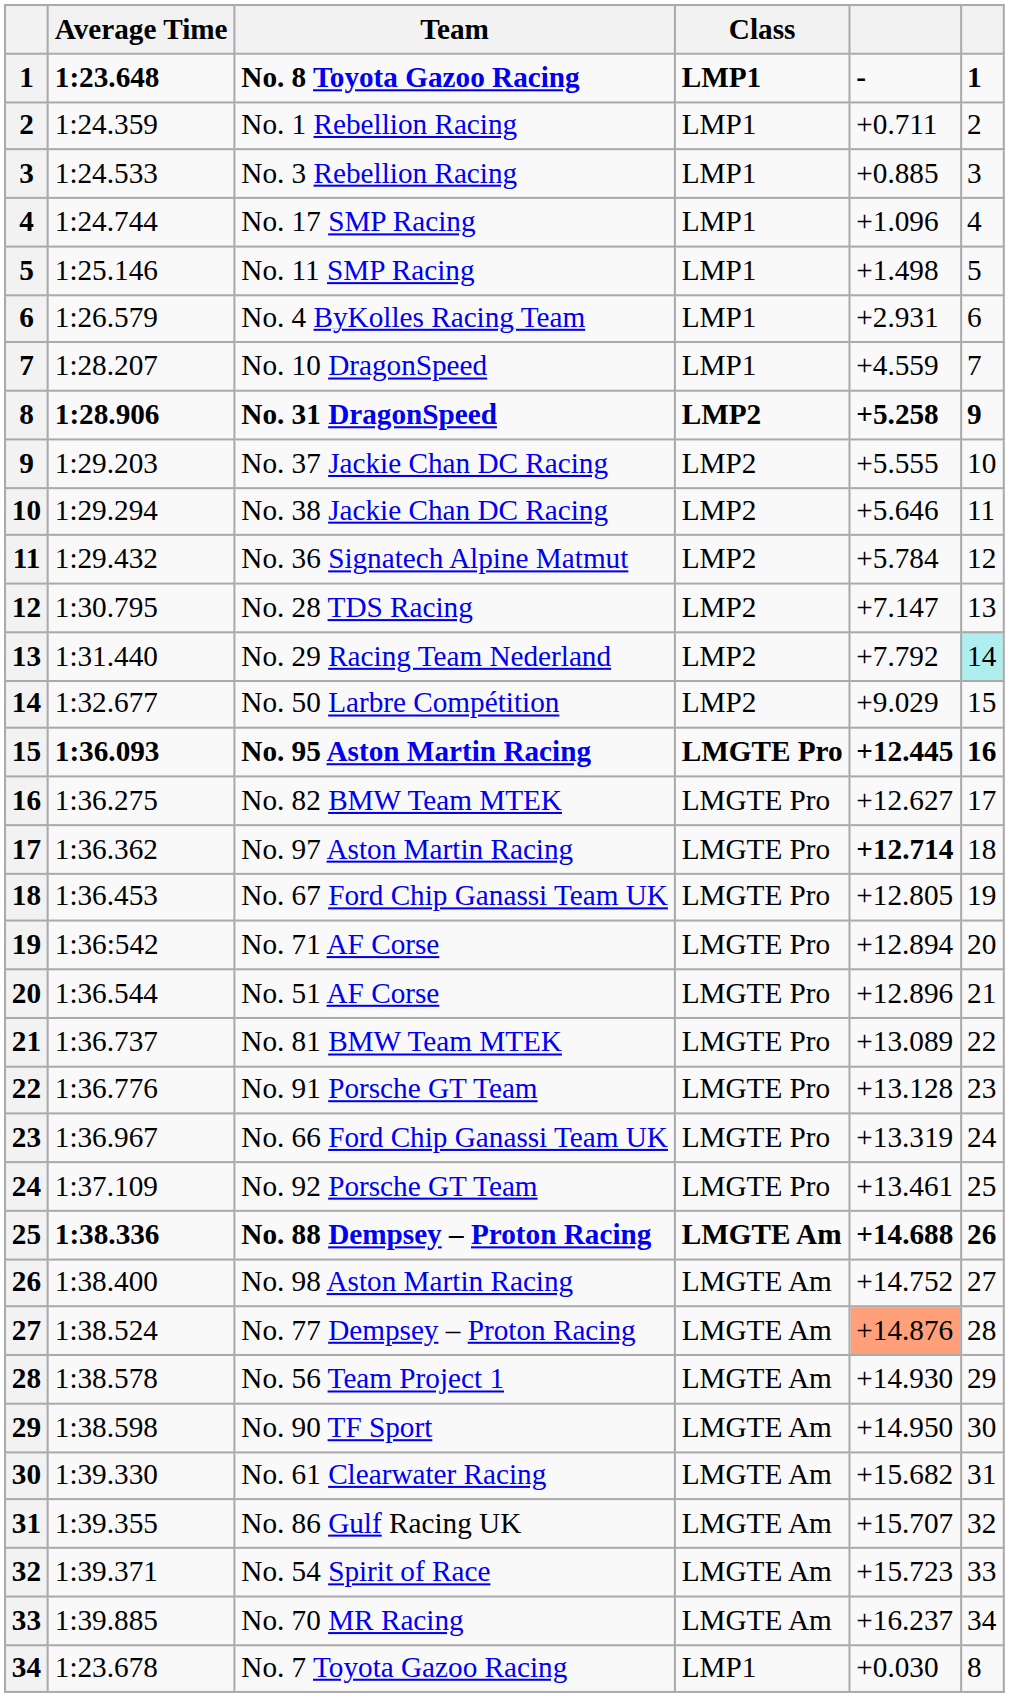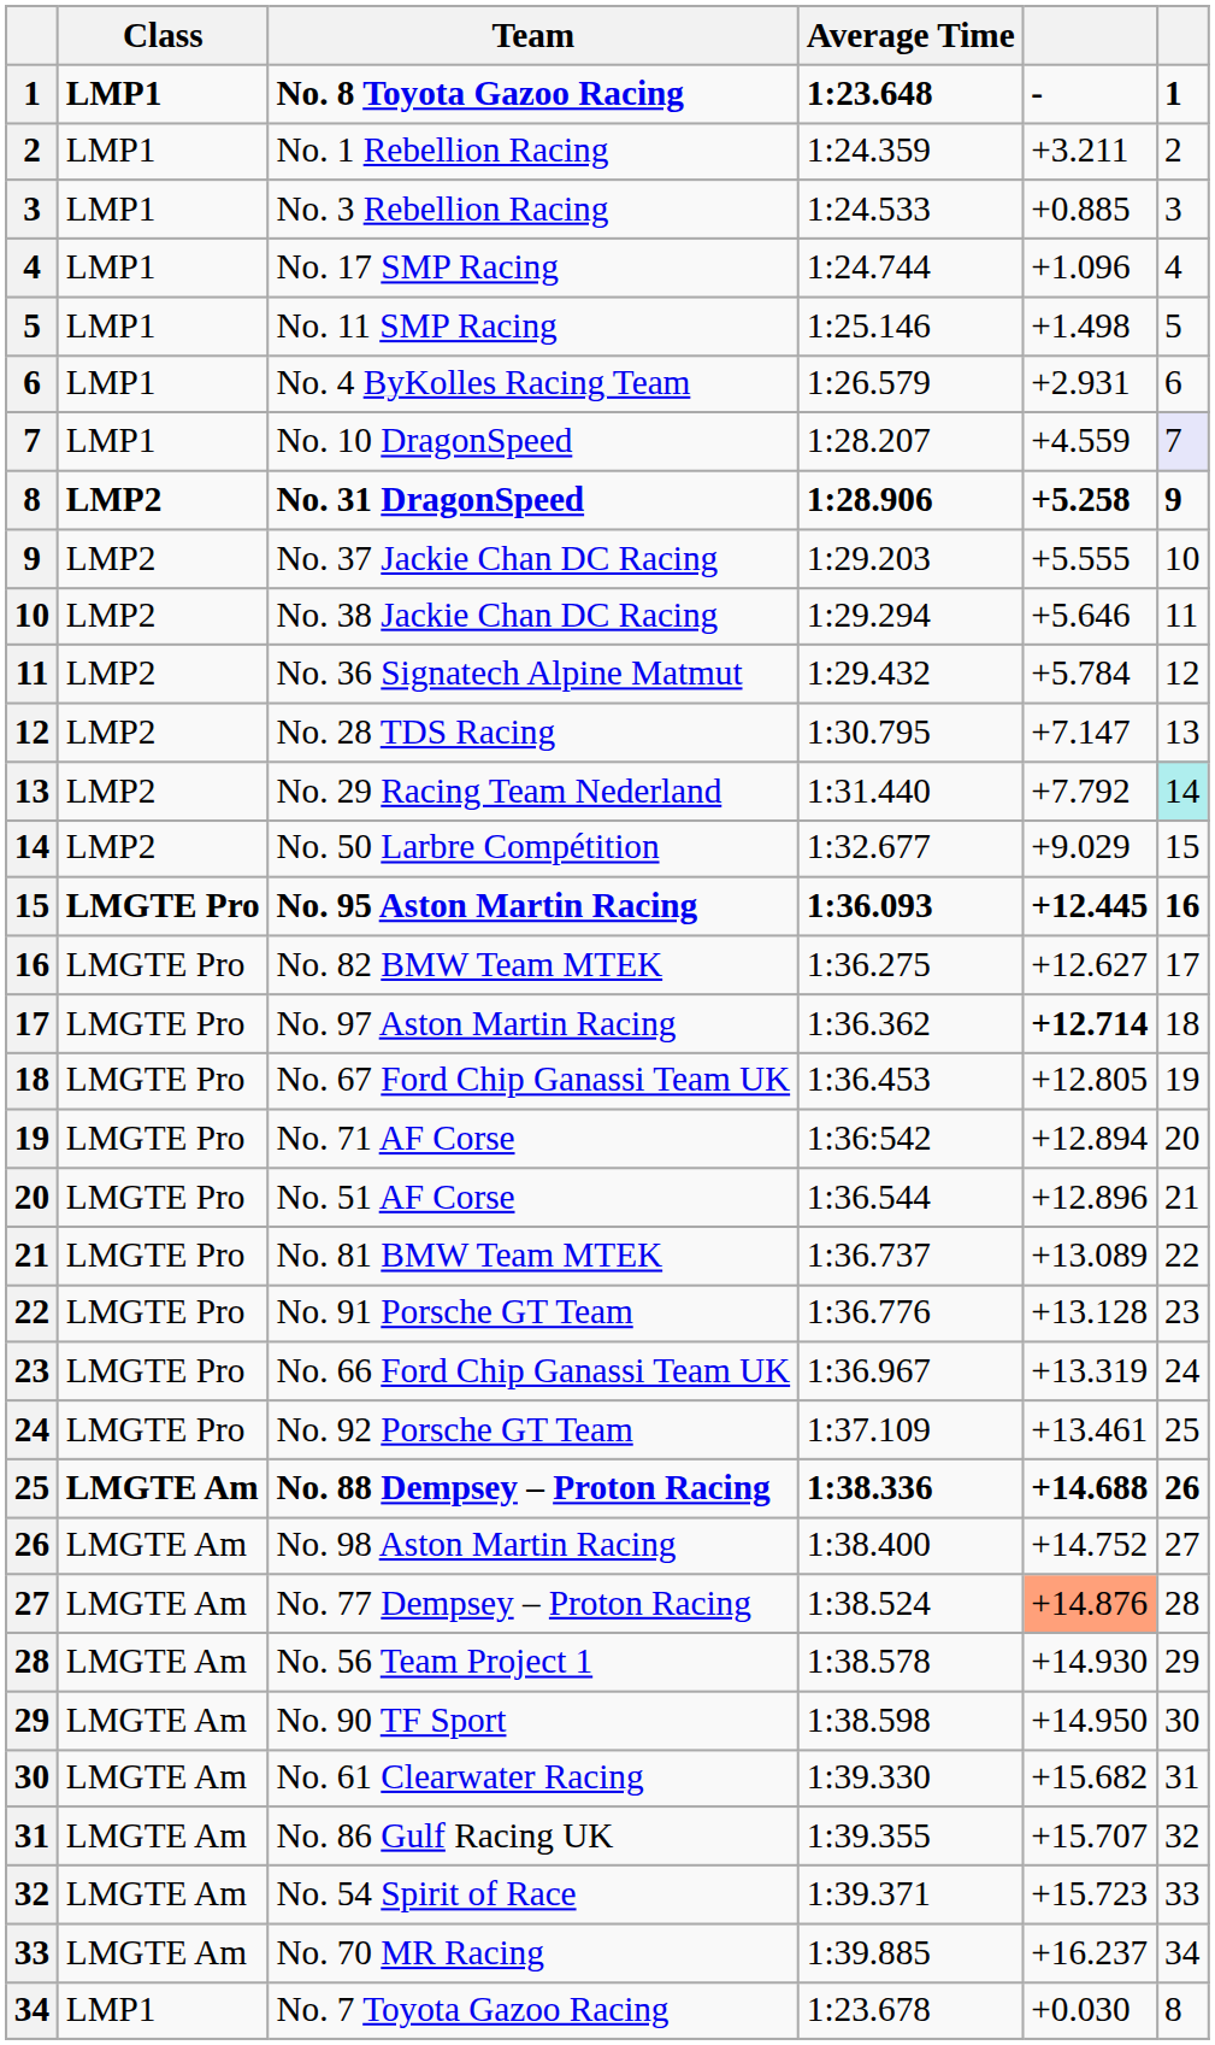 <table class="wikitable" style="font-size: 90%;">
 <tr>
 <th scope="col"></th>
+<th scope="col">Class</th>
+<th scope="col">Team</th>
 <th scope="col">Average Time</th>
-<th scope="col">Team</th>
-<th scope="col">Class</th>
 <th scope="col"></th>
 <th scope="col"></th>
 </tr>
 <tr style="font-weight:bold">
 <th scope="row">1</th>
+<td>LMP1</td>
+<td>No. 8 <a href='#'>Toyota Gazoo Racing</a></td>
 <td>1:23.648</td>
-<td>No. 8 <a href='#'>Toyota Gazoo Racing</a></td>
-<td>LMP1</td>
 <td>-</td>
 <td>1</td>
 </tr>
 <tr>
 <th scope="row">2</th>
+<td>LMP1</td>
+<td>No. 1 <a href='#'>Rebellion Racing</a></td>
 <td>1:24.359</td>
-<td>No. 1 <a href='#'>Rebellion Racing</a></td>
-<td>LMP1</td>
-<td>+0.711</td>
+<td>+3.211</td>
 <td>2</td>
 </tr>
 <tr>
 <th scope="row">3</th>
+<td>LMP1</td>
+<td>No. 3 <a href='#'>Rebellion Racing</a></td>
 <td>1:24.533</td>
-<td>No. 3 <a href='#'>Rebellion Racing</a></td>
-<td>LMP1</td>
 <td>+0.885</td>
 <td>3</td>
 </tr>
 <tr>
 <th scope="row">4</th>
+<td>LMP1</td>
+<td>No. 17 <a href='#'>SMP Racing</a></td>
 <td>1:24.744</td>
-<td>No. 17 <a href='#'>SMP Racing</a></td>
-<td>LMP1</td>
 <td>+1.096</td>
 <td>4</td>
 </tr>
 <tr>
 <th scope="row">5</th>
+<td>LMP1</td>
+<td>No. 11 <a href='#'>SMP Racing</a></td>
 <td>1:25.146</td>
-<td>No. 11 <a href='#'>SMP Racing</a></td>
-<td>LMP1</td>
 <td>+1.498</td>
 <td>5</td>
 </tr>
 <tr>
 <th scope="row">6</th>
+<td>LMP1</td>
+<td>No. 4 <a href='#'>ByKolles Racing Team</a></td>
 <td>1:26.579</td>
-<td>No. 4 <a href='#'>ByKolles Racing Team</a></td>
-<td>LMP1</td>
 <td>+2.931</td>
 <td>6</td>
 </tr>
 <tr>
 <th scope="row">7</th>
+<td>LMP1</td>
+<td>No. 10 <a href='#'>DragonSpeed</a></td>
 <td>1:28.207</td>
-<td>No. 10 <a href='#'>DragonSpeed</a></td>
-<td>LMP1</td>
 <td>+4.559</td>
-<td>7</td>
+<td style="background: lavender;">7</td>
 </tr>
 <tr>
 <th scope="row">8</th>
+<td><strong>LMP2</strong></td>
+<td><strong>No. 31 <a href='#'>DragonSpeed</a></strong></td>
 <td><strong>1:28.906</strong></td>
-<td><strong>No. 31 <a href='#'>DragonSpeed</a></strong></td>
-<td><strong>LMP2</strong></td>
 <td><strong>+5.258</strong></td>
 <td><strong>9</strong></td>
 </tr>
 <tr>
 <th scope="row">9</th>
+<td>LMP2</td>
+<td>No. 37 <a href='#'>Jackie Chan DC Racing</a></td>
 <td>1:29.203</td>
-<td>No. 37 <a href='#'>Jackie Chan DC Racing</a></td>
-<td>LMP2</td>
 <td>+5.555</td>
 <td>10</td>
 </tr>
 <tr>
 <th scope="row">10</th>
+<td>LMP2</td>
+<td>No. 38 <a href='#'>Jackie Chan DC Racing</a></td>
 <td>1:29.294</td>
-<td>No. 38 <a href='#'>Jackie Chan DC Racing</a></td>
-<td>LMP2</td>
 <td>+5.646</td>
 <td>11</td>
 </tr>
 <tr>
 <th scope="row">11</th>
+<td>LMP2</td>
+<td>No. 36 <a href='#'>Signatech Alpine Matmut</a></td>
 <td>1:29.432</td>
-<td>No. 36 <a href='#'>Signatech Alpine Matmut</a></td>
-<td>LMP2</td>
 <td>+5.784</td>
 <td>12</td>
 </tr>
 <tr>
 <th scope="row">12</th>
+<td>LMP2</td>
+<td>No. 28 <a href='#'>TDS Racing</a></td>
 <td>1:30.795</td>
-<td>No. 28 <a href='#'>TDS Racing</a></td>
-<td>LMP2</td>
 <td>+7.147</td>
 <td>13</td>
 </tr>
 <tr>
 <th scope="row">13</th>
+<td>LMP2</td>
+<td>No. 29 <a href='#'>Racing Team Nederland</a></td>
 <td>1:31.440</td>
-<td>No. 29 <a href='#'>Racing Team Nederland</a></td>
-<td>LMP2</td>
 <td>+7.792</td>
 <td style="background: paleturquoise;">14</td>
 </tr>
 <tr>
 <th scope="row">14</th>
+<td>LMP2</td>
+<td>No. 50 <a href='#'>Larbre Compétition</a></td>
 <td>1:32.677</td>
-<td>No. 50 <a href='#'>Larbre Compétition</a></td>
-<td>LMP2</td>
 <td>+9.029</td>
 <td>15</td>
 </tr>
 <tr>
 <th scope="row">15</th>
+<td><strong>LMGTE Pro</strong></td>
+<td><strong>No. 95 <a href='#'>Aston Martin Racing</a></strong></td>
 <td><strong>1:36.093</strong></td>
-<td><strong>No. 95 <a href='#'>Aston Martin Racing</a></strong></td>
-<td><strong>LMGTE Pro</strong></td>
 <td><strong>+12.445</strong></td>
 <td><strong>16</strong></td>
 </tr>
 <tr>
 <th scope="row">16</th>
+<td>LMGTE Pro</td>
+<td>No. 82 <a href='#'>BMW Team MTEK</a></td>
 <td>1:36.275</td>
-<td>No. 82 <a href='#'>BMW Team MTEK</a></td>
-<td>LMGTE Pro</td>
 <td>+12.627</td>
 <td>17</td>
 </tr>
 <tr>
 <th scope="row">17</th>
+<td>LMGTE Pro</td>
+<td>No. 97 <a href='#'>Aston Martin Racing</a></td>
 <td>1:36.362</td>
-<td>No. 97 <a href='#'>Aston Martin Racing</a></td>
-<td>LMGTE Pro</td>
 <td><strong>+12.714</strong></td>
 <td>18</td>
 </tr>
 <tr>
 <th scope="row">18</th>
+<td>LMGTE Pro</td>
+<td>No. 67 <a href='#'>Ford Chip Ganassi Team UK</a></td>
 <td>1:36.453</td>
-<td>No. 67 <a href='#'>Ford Chip Ganassi Team UK</a></td>
-<td>LMGTE Pro</td>
 <td>+12.805</td>
 <td>19</td>
 </tr>
 <tr>
 <th scope="row">19</th>
+<td>LMGTE Pro</td>
+<td>No. 71 <a href='#'>AF Corse</a></td>
 <td>1:36:542</td>
-<td>No. 71 <a href='#'>AF Corse</a></td>
-<td>LMGTE Pro</td>
 <td>+12.894</td>
 <td>20</td>
 </tr>
 <tr>
 <th scope="row">20</th>
+<td>LMGTE Pro</td>
+<td>No. 51 <a href='#'>AF Corse</a></td>
 <td>1:36.544</td>
-<td>No. 51 <a href='#'>AF Corse</a></td>
-<td>LMGTE Pro</td>
 <td>+12.896</td>
 <td>21</td>
 </tr>
 <tr>
 <th scope="row">21</th>
+<td>LMGTE Pro</td>
+<td>No. 81 <a href='#'>BMW Team MTEK</a></td>
 <td>1:36.737</td>
-<td>No. 81 <a href='#'>BMW Team MTEK</a></td>
-<td>LMGTE Pro</td>
 <td>+13.089</td>
 <td>22</td>
 </tr>
 <tr>
 <th scope="row">22</th>
+<td>LMGTE Pro</td>
+<td>No. 91 <a href='#'>Porsche GT Team</a></td>
 <td>1:36.776</td>
-<td>No. 91 <a href='#'>Porsche GT Team</a></td>
-<td>LMGTE Pro</td>
 <td>+13.128</td>
 <td>23</td>
 </tr>
 <tr>
 <th scope="row">23</th>
+<td>LMGTE Pro</td>
+<td>No. 66 <a href='#'>Ford Chip Ganassi Team UK</a></td>
 <td>1:36.967</td>
-<td>No. 66 <a href='#'>Ford Chip Ganassi Team UK</a></td>
-<td>LMGTE Pro</td>
 <td>+13.319</td>
 <td>24</td>
 </tr>
 <tr>
 <th scope="row">24</th>
+<td>LMGTE Pro</td>
+<td>No. 92 <a href='#'>Porsche GT Team</a></td>
 <td>1:37.109</td>
-<td>No. 92 <a href='#'>Porsche GT Team</a></td>
-<td>LMGTE Pro</td>
 <td>+13.461</td>
 <td>25</td>
 </tr>
 <tr>
 <th scope="row">25</th>
+<td><strong>LMGTE Am</strong></td>
+<td><strong>No. 88 <a href='#'>Dempsey</a> – <a href='#'>Proton Racing</a></strong></td>
 <td><strong>1:38.336</strong></td>
-<td><strong>No. 88 <a href='#'>Dempsey</a> – <a href='#'>Proton Racing</a></strong></td>
-<td><strong>LMGTE Am</strong></td>
 <td><strong>+14.688</strong></td>
 <td><strong>26</strong></td>
 </tr>
 <tr>
 <th scope="row">26</th>
+<td>LMGTE Am</td>
+<td>No. 98 <a href='#'>Aston Martin Racing</a></td>
 <td>1:38.400</td>
-<td>No. 98 <a href='#'>Aston Martin Racing</a></td>
-<td>LMGTE Am</td>
 <td>+14.752</td>
 <td>27</td>
 </tr>
 <tr>
 <th scope="row">27</th>
+<td>LMGTE Am</td>
+<td>No. 77 <a href='#'>Dempsey</a> – <a href='#'>Proton Racing</a></td>
 <td>1:38.524</td>
-<td>No. 77 <a href='#'>Dempsey</a> – <a href='#'>Proton Racing</a></td>
-<td>LMGTE Am</td>
 <td style="background: lightsalmon;">+14.876</td>
 <td>28</td>
 </tr>
 <tr>
 <th scope="row">28</th>
+<td>LMGTE Am</td>
+<td>No. 56 <a href='#'>Team Project 1</a></td>
 <td>1:38.578</td>
-<td>No. 56 <a href='#'>Team Project 1</a></td>
-<td>LMGTE Am</td>
 <td>+14.930</td>
 <td>29</td>
 </tr>
 <tr>
 <th scope="row">29</th>
+<td>LMGTE Am</td>
+<td>No. 90 <a href='#'>TF Sport</a></td>
 <td>1:38.598</td>
-<td>No. 90 <a href='#'>TF Sport</a></td>
-<td>LMGTE Am</td>
 <td>+14.950</td>
 <td>30</td>
 </tr>
 <tr>
 <th scope="row">30</th>
+<td>LMGTE Am</td>
+<td>No. 61 <a href='#'>Clearwater Racing</a></td>
 <td>1:39.330</td>
-<td>No. 61 <a href='#'>Clearwater Racing</a></td>
-<td>LMGTE Am</td>
 <td>+15.682</td>
 <td>31</td>
 </tr>
 <tr>
 <th scope="row">31</th>
+<td>LMGTE Am</td>
+<td>No. 86 <a href='#'>Gulf</a> Racing UK</td>
 <td>1:39.355</td>
-<td>No. 86 <a href='#'>Gulf</a> Racing UK</td>
-<td>LMGTE Am</td>
 <td>+15.707</td>
 <td>32</td>
 </tr>
 <tr>
 <th scope="row">32</th>
+<td>LMGTE Am</td>
+<td>No. 54 <a href='#'>Spirit of Race</a></td>
 <td>1:39.371</td>
-<td>No. 54 <a href='#'>Spirit of Race</a></td>
-<td>LMGTE Am</td>
 <td>+15.723</td>
 <td>33</td>
 </tr>
 <tr>
 <th scope="row">33</th>
+<td>LMGTE Am</td>
+<td>No. 70 <a href='#'>MR Racing</a></td>
 <td>1:39.885</td>
-<td>No. 70 <a href='#'>MR Racing</a></td>
-<td>LMGTE Am</td>
 <td>+16.237</td>
 <td>34</td>
 </tr>
 <tr>
 <th scope="row">34</th>
+<td>LMP1</td>
+<td>No. 7 <a href='#'>Toyota Gazoo Racing</a></td>
 <td>1:23.678</td>
-<td>No. 7 <a href='#'>Toyota Gazoo Racing</a></td>
-<td>LMP1</td>
 <td>+0.030</td>
 <td>8</td>
 </tr>
 </table>
